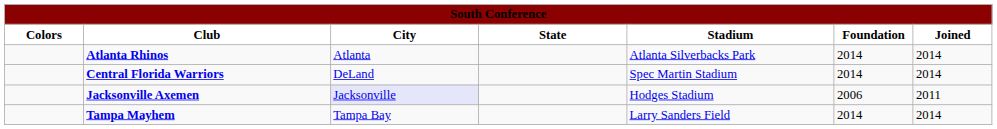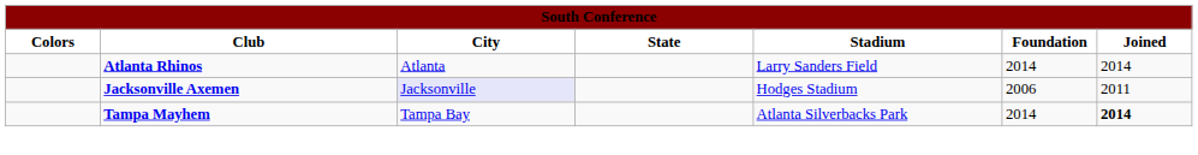 <table class="wikitable" style="width: 99%">
 <tr>
 </tr>
 <tr>
 <td bgcolor=darkred align="center" colspan="7"><strong><span>South Conference</span></strong></td>
 </tr>
 <tr>
 <th style="background:white; width:8%">Colors</th>
 <th style="background:white; width:25%">Club</th>
 <th style="background:white; width:15%">City</th>
 <th style="background:white; width:15%">State</th>
 <th style="background:white; width:21%">Stadium</th>
 <th style="background:white; width:8%">Foundation</th>
 <th style="background:white; width:8%">Joined</th>
 </tr>
 <tr>
 <td></td>
 <td><strong><a href='#'>Atlanta Rhinos</a></strong></td>
 <td><a href='#'>Atlanta</a></td>
 <td></td>
-<td><a href='#'>Atlanta Silverbacks Park</a></td>
-<td>2014</td>
-<td>2014</td>
-</tr>
-<tr>
-<td></td>
-<td><strong><a href='#'>Central Florida Warriors</a></strong></td>
-<td><a href='#'>DeLand</a></td>
-<td></td>
-<td><a href='#'>Spec Martin Stadium</a></td>
+<td><a href='#'>Larry Sanders Field</a></td>
 <td>2014</td>
 <td>2014</td>
 </tr>
 <tr>
 <td></td>
 <td><strong><a href='#'>Jacksonville Axemen</a></strong></td>
 <td style="background: lavender;"><a href='#'>Jacksonville</a></td>
 <td></td>
 <td><a href='#'>Hodges Stadium</a></td>
 <td>2006</td>
 <td>2011</td>
 </tr>
 <tr>
 <td></td>
 <td><strong><a href='#'>Tampa Mayhem</a></strong></td>
 <td><a href='#'>Tampa Bay</a></td>
 <td></td>
-<td><a href='#'>Larry Sanders Field</a></td>
+<td><a href='#'>Atlanta Silverbacks Park</a></td>
 <td>2014</td>
-<td>2014</td>
+<td><strong>2014</strong></td>
 </tr>
 </table>
